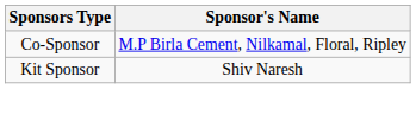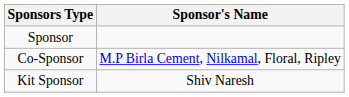 <table class="wikitable" style="text-align: center">
 <tr>
 <th>Sponsors Type</th>
 <th>Sponsor's Name</th>
+</tr>
+<tr>
+<td>Sponsor</td>
+<td></td>
 </tr>
 <tr>
 <td>Co-Sponsor</td>
 <td><a href='#'>M.P Birla Cement</a>, <a href='#'>Nilkamal</a>, Floral, Ripley</td>
 </tr>
 <tr>
 <td>Kit Sponsor</td>
 <td>Shiv Naresh</td>
 </tr>
 </table>
